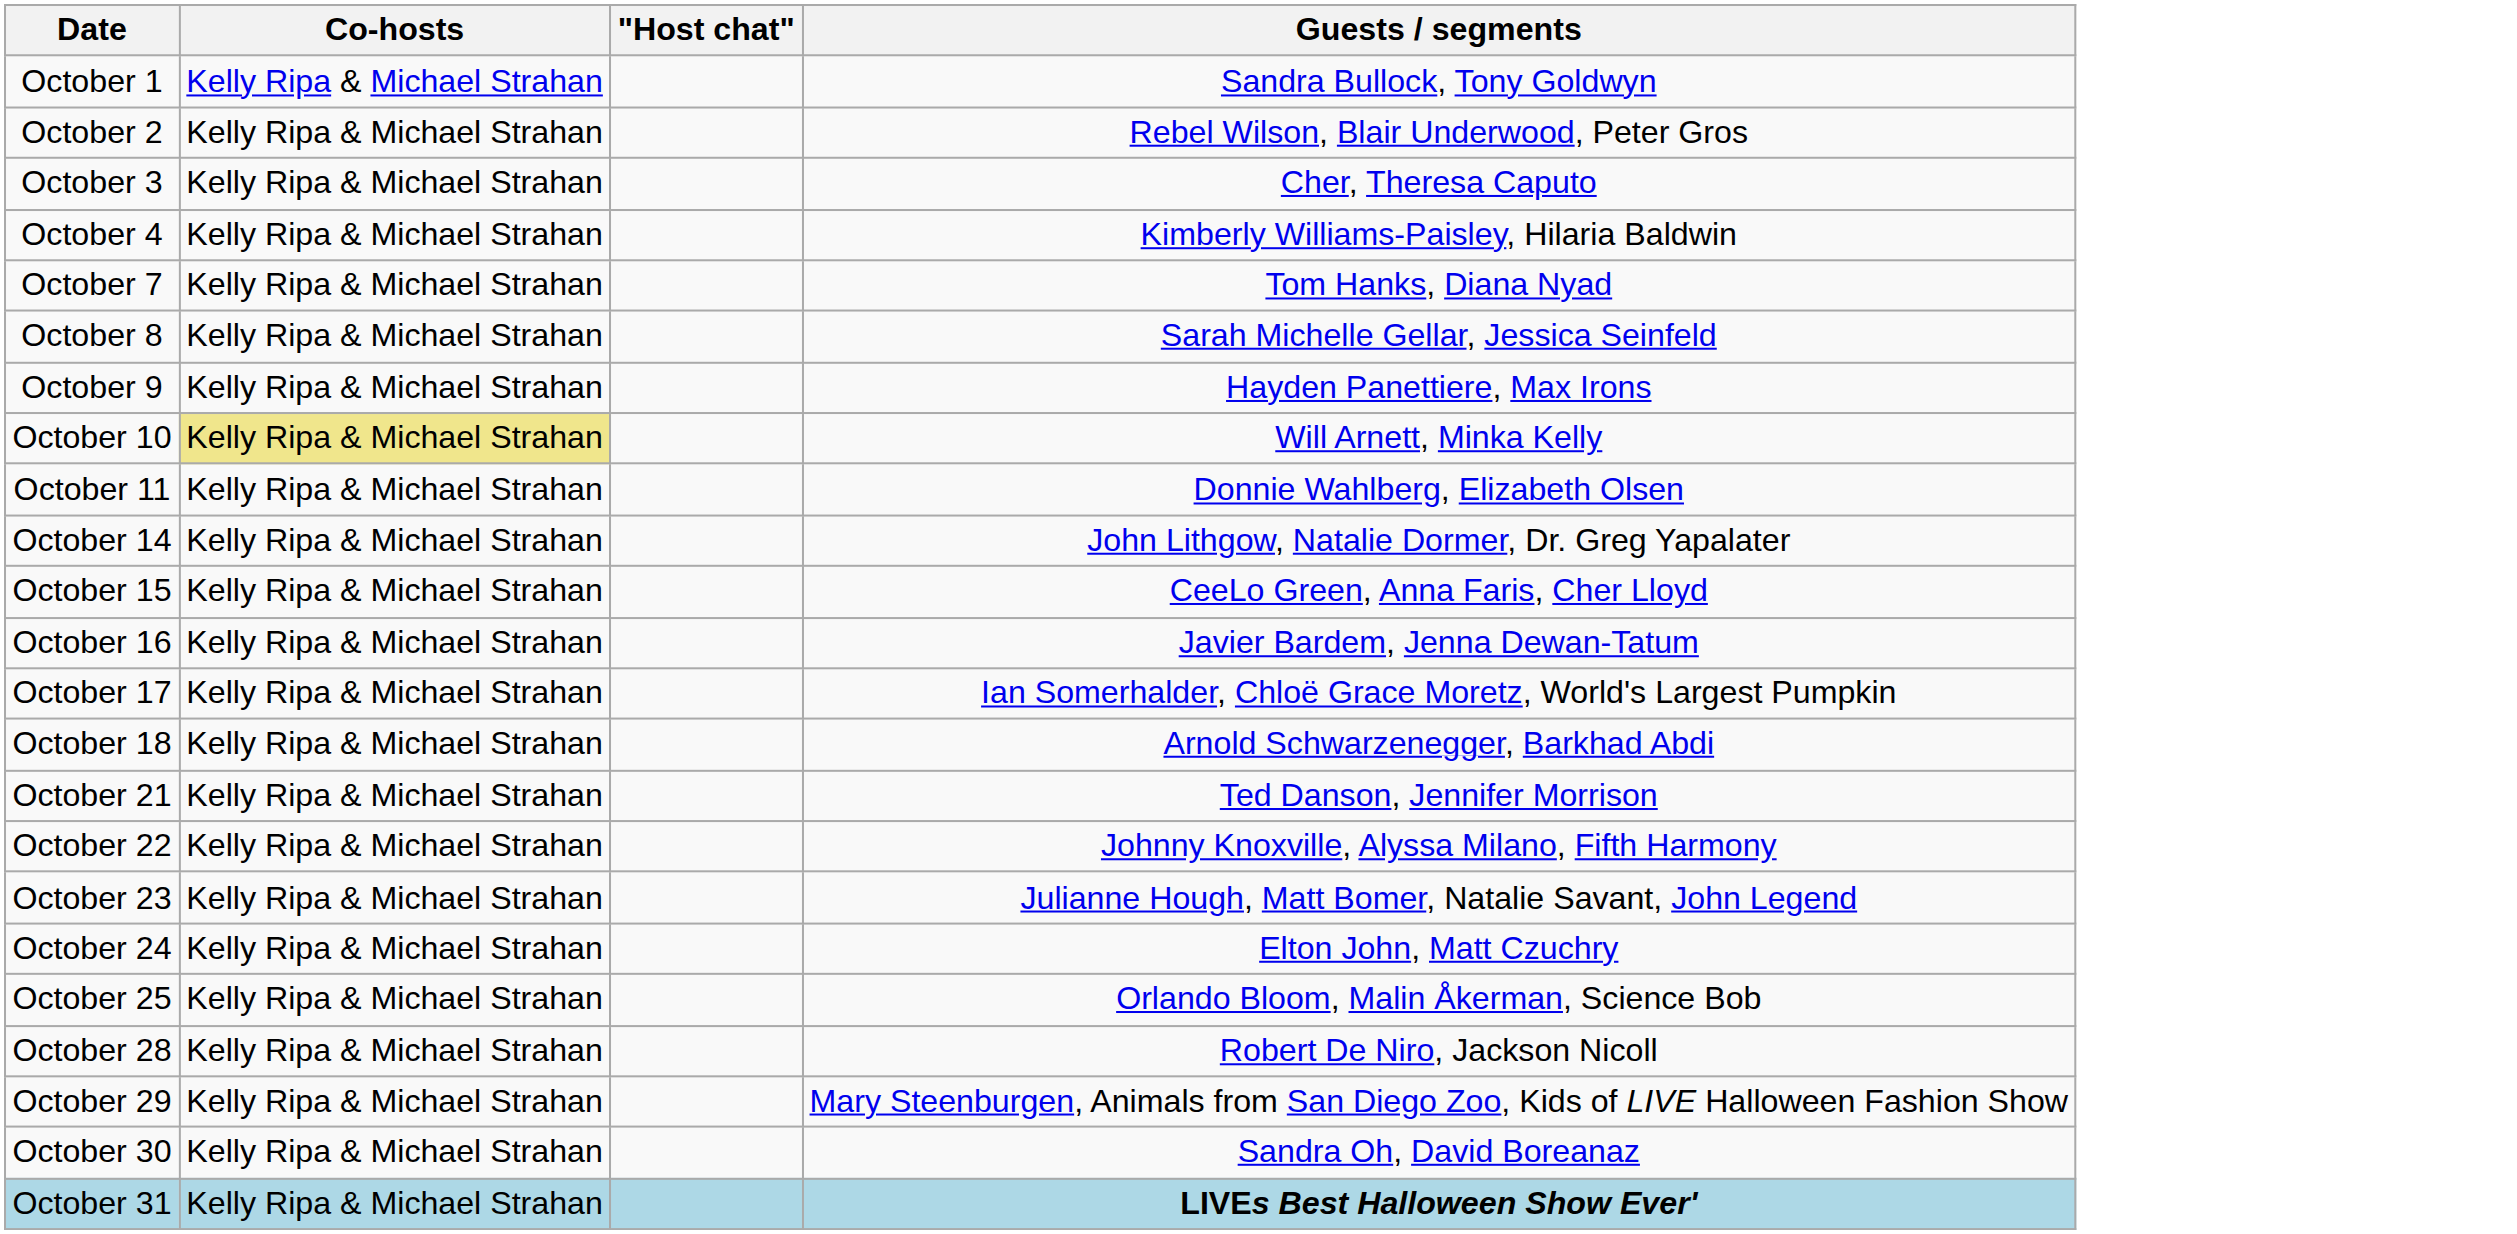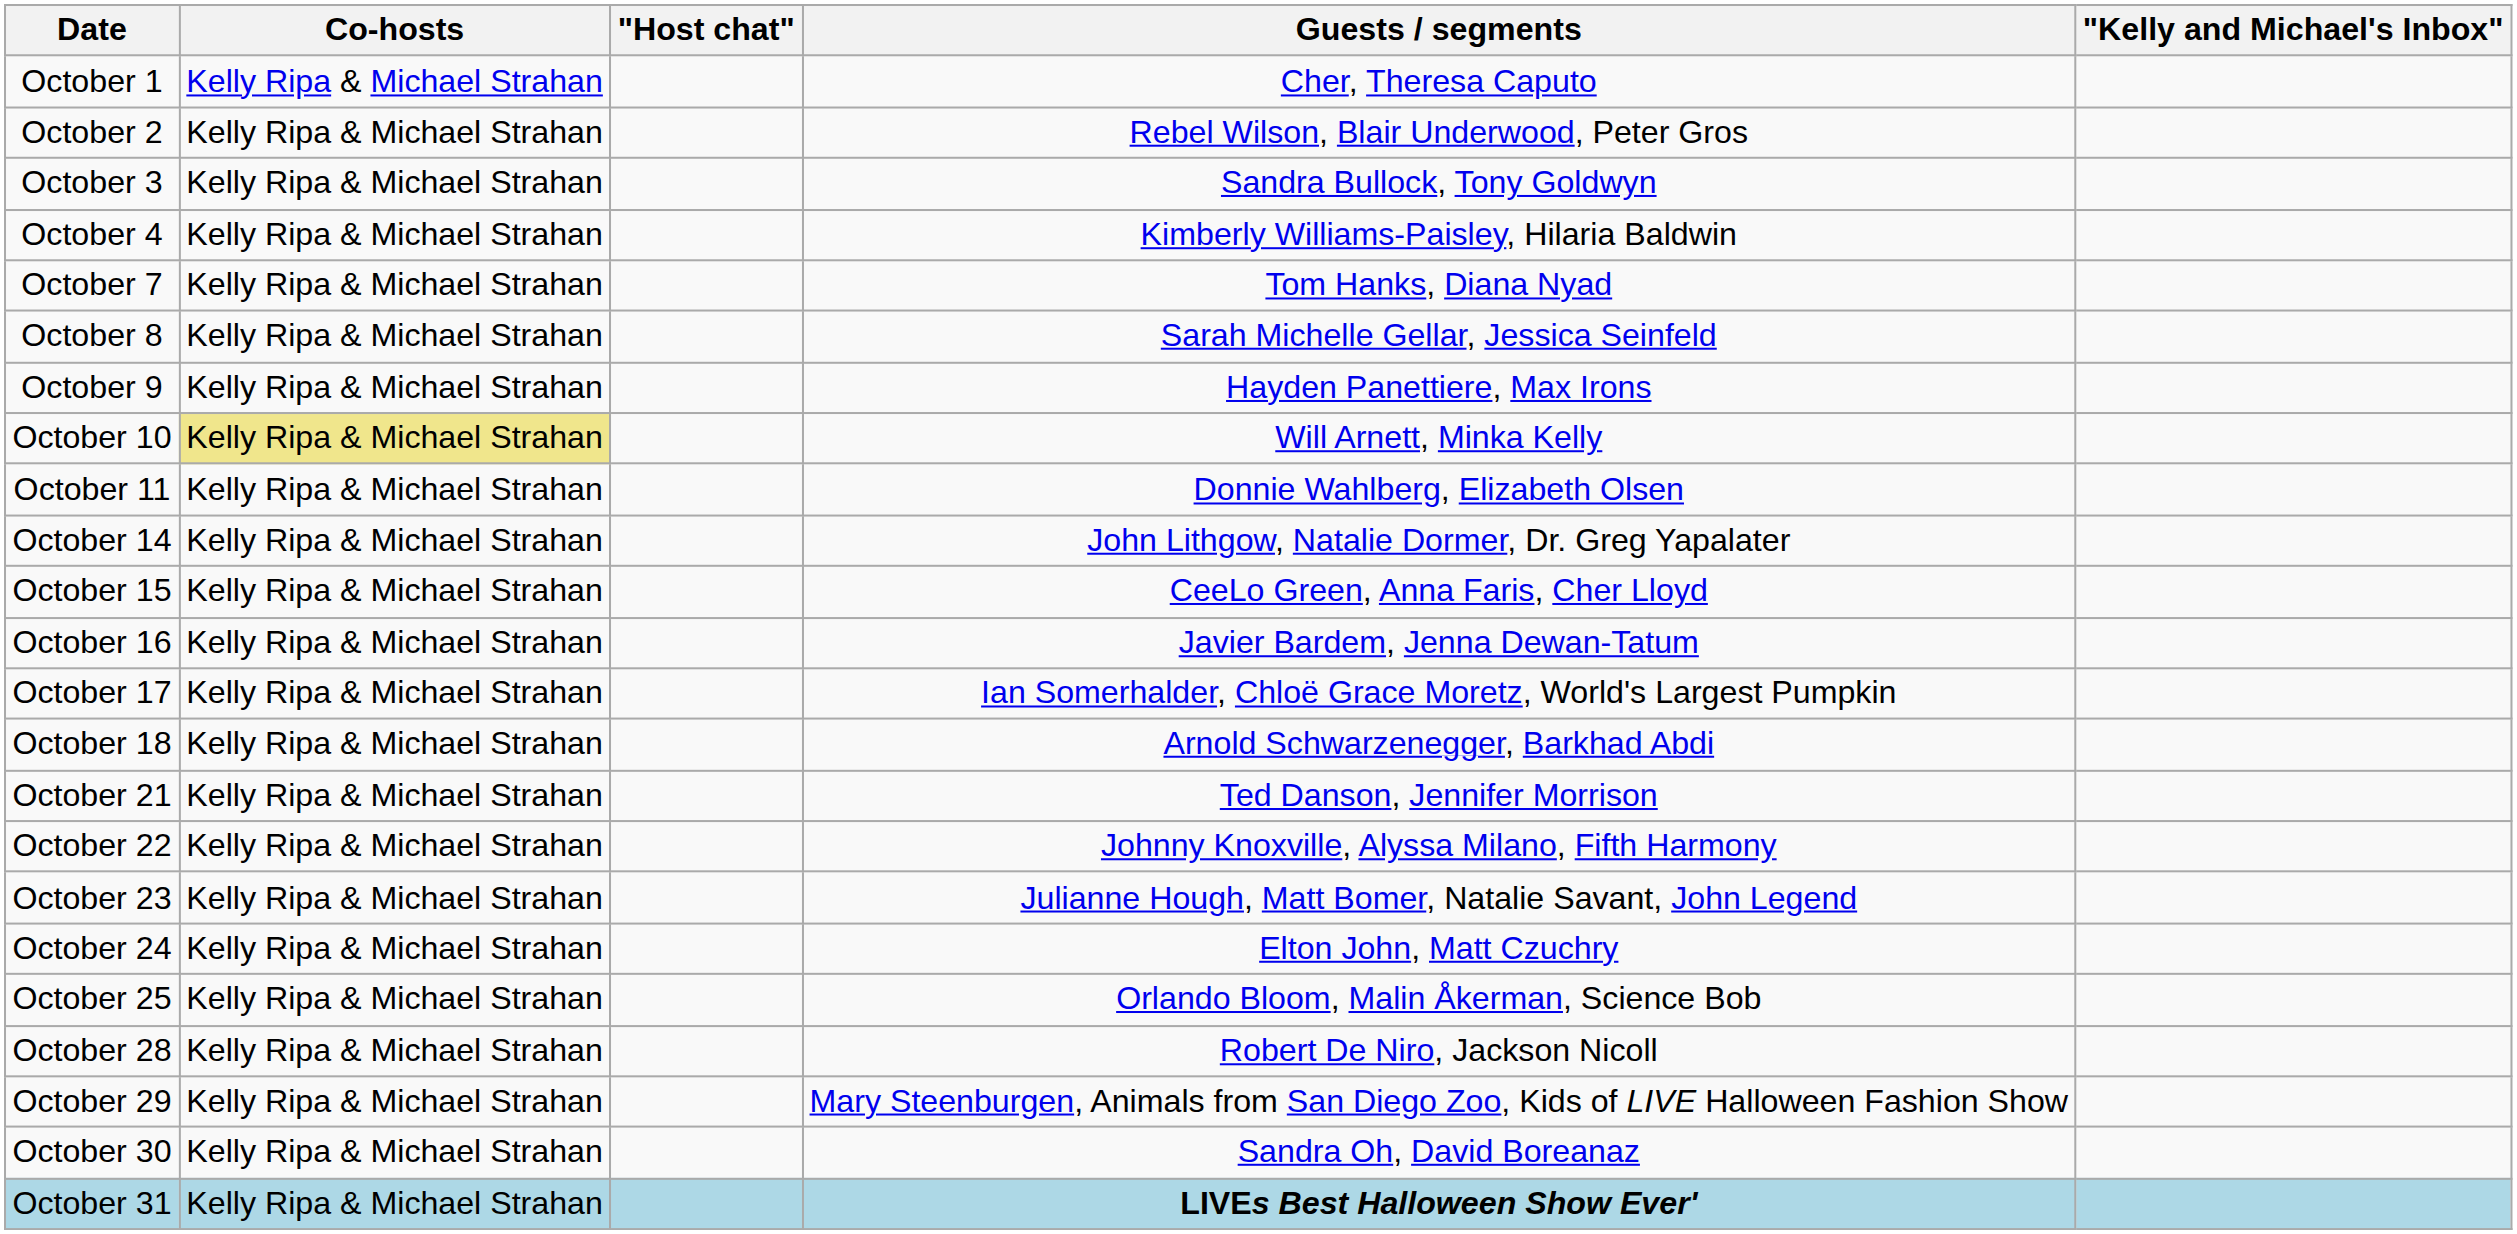 <table class="wikitable sortable" style="text-align:center;">
 <tr>
 <th>Date</th>
 <th>Co-hosts</th>
 <th>"Host chat"</th>
 <th>Guests / segments</th>
+<th>"Kelly and Michael's Inbox"</th>
 </tr>
 <tr>
 <td>October 1</td>
 <td><a href='#'>Kelly Ripa</a> & <a href='#'>Michael Strahan</a></td>
 <td></td>
-<td><a href='#'>Sandra Bullock</a>, <a href='#'>Tony Goldwyn</a></td>
+<td><a href='#'>Cher</a>, <a href='#'>Theresa Caputo</a></td>
+<td></td>
 </tr>
 <tr>
 <td>October 2</td>
 <td>Kelly Ripa & Michael Strahan</td>
 <td></td>
 <td><a href='#'>Rebel Wilson</a>, <a href='#'>Blair Underwood</a>, Peter Gros</td>
+<td></td>
 </tr>
 <tr>
 <td>October 3</td>
 <td>Kelly Ripa & Michael Strahan</td>
 <td></td>
-<td><a href='#'>Cher</a>, <a href='#'>Theresa Caputo</a></td>
+<td><a href='#'>Sandra Bullock</a>, <a href='#'>Tony Goldwyn</a></td>
+<td></td>
 </tr>
 <tr>
 <td>October 4</td>
 <td>Kelly Ripa & Michael Strahan</td>
 <td></td>
 <td><a href='#'>Kimberly Williams-Paisley</a>, Hilaria Baldwin</td>
+<td></td>
 </tr>
 <tr>
 <td>October 7</td>
 <td>Kelly Ripa & Michael Strahan</td>
 <td></td>
 <td><a href='#'>Tom Hanks</a>, <a href='#'>Diana Nyad</a></td>
+<td></td>
 </tr>
 <tr>
 <td>October 8</td>
 <td>Kelly Ripa & Michael Strahan</td>
 <td></td>
 <td><a href='#'>Sarah Michelle Gellar</a>, <a href='#'>Jessica Seinfeld</a></td>
+<td></td>
 </tr>
 <tr>
 <td>October 9</td>
 <td>Kelly Ripa & Michael Strahan</td>
 <td></td>
 <td><a href='#'>Hayden Panettiere</a>, <a href='#'>Max Irons</a></td>
+<td></td>
 </tr>
 <tr>
 <td>October 10</td>
 <td style="background: khaki;">Kelly Ripa & Michael Strahan</td>
 <td></td>
 <td><a href='#'>Will Arnett</a>, <a href='#'>Minka Kelly</a></td>
+<td></td>
 </tr>
 <tr>
 <td>October 11</td>
 <td>Kelly Ripa & Michael Strahan</td>
 <td></td>
 <td><a href='#'>Donnie Wahlberg</a>, <a href='#'>Elizabeth Olsen</a></td>
+<td></td>
 </tr>
 <tr>
 <td>October 14</td>
 <td>Kelly Ripa & Michael Strahan</td>
 <td></td>
 <td><a href='#'>John Lithgow</a>, <a href='#'>Natalie Dormer</a>, Dr. Greg Yapalater</td>
+<td></td>
 </tr>
 <tr>
 <td>October 15</td>
 <td>Kelly Ripa & Michael Strahan</td>
 <td></td>
 <td><a href='#'>CeeLo Green</a>, <a href='#'>Anna Faris</a>, <a href='#'>Cher Lloyd</a></td>
+<td></td>
 </tr>
 <tr>
 <td>October 16</td>
 <td>Kelly Ripa & Michael Strahan</td>
 <td></td>
 <td><a href='#'>Javier Bardem</a>, <a href='#'>Jenna Dewan-Tatum</a></td>
+<td></td>
 </tr>
 <tr>
 <td>October 17</td>
 <td>Kelly Ripa & Michael Strahan</td>
 <td></td>
 <td><a href='#'>Ian Somerhalder</a>, <a href='#'>Chloë Grace Moretz</a>, World's Largest Pumpkin</td>
+<td></td>
 </tr>
 <tr>
 <td>October 18</td>
 <td>Kelly Ripa & Michael Strahan</td>
 <td></td>
 <td><a href='#'>Arnold Schwarzenegger</a>, <a href='#'>Barkhad Abdi</a></td>
+<td></td>
 </tr>
 <tr>
 <td>October 21</td>
 <td>Kelly Ripa & Michael Strahan</td>
 <td></td>
 <td><a href='#'>Ted Danson</a>, <a href='#'>Jennifer Morrison</a></td>
+<td></td>
 </tr>
 <tr>
 <td>October 22</td>
 <td>Kelly Ripa & Michael Strahan</td>
 <td></td>
 <td><a href='#'>Johnny Knoxville</a>, <a href='#'>Alyssa Milano</a>, <a href='#'>Fifth Harmony</a></td>
+<td></td>
 </tr>
 <tr>
 <td>October 23</td>
 <td>Kelly Ripa & Michael Strahan</td>
 <td></td>
 <td><a href='#'>Julianne Hough</a>, <a href='#'>Matt Bomer</a>, Natalie Savant, <a href='#'>John Legend</a></td>
+<td></td>
 </tr>
 <tr>
 <td>October 24</td>
 <td>Kelly Ripa & Michael Strahan</td>
 <td></td>
 <td><a href='#'>Elton John</a>, <a href='#'>Matt Czuchry</a></td>
+<td></td>
 </tr>
 <tr>
 <td>October 25</td>
 <td>Kelly Ripa & Michael Strahan</td>
 <td></td>
 <td><a href='#'>Orlando Bloom</a>, <a href='#'>Malin Åkerman</a>, Science Bob</td>
+<td></td>
 </tr>
 <tr>
 <td>October 28</td>
 <td>Kelly Ripa & Michael Strahan</td>
 <td></td>
 <td><a href='#'>Robert De Niro</a>, Jackson Nicoll</td>
+<td></td>
 </tr>
 <tr>
 <td>October 29</td>
 <td>Kelly Ripa & Michael Strahan</td>
 <td></td>
 <td><a href='#'>Mary Steenburgen</a>, Animals from <a href='#'>San Diego Zoo</a>, Kids of <em>LIVE</em> Halloween Fashion Show</td>
+<td></td>
 </tr>
 <tr>
 <td>October 30</td>
 <td>Kelly Ripa & Michael Strahan</td>
 <td></td>
 <td><a href='#'>Sandra Oh</a>, <a href='#'>David Boreanaz</a></td>
+<td></td>
 </tr>
 <tr style="background:lightblue;">
 <td>October 31</td>
 <td>Kelly Ripa & Michael Strahan</td>
 <td></td>
 <td><strong>LIVE<em>s Best Halloween Show Ever'</td>
+<td></td>
 </tr>
 </table>
